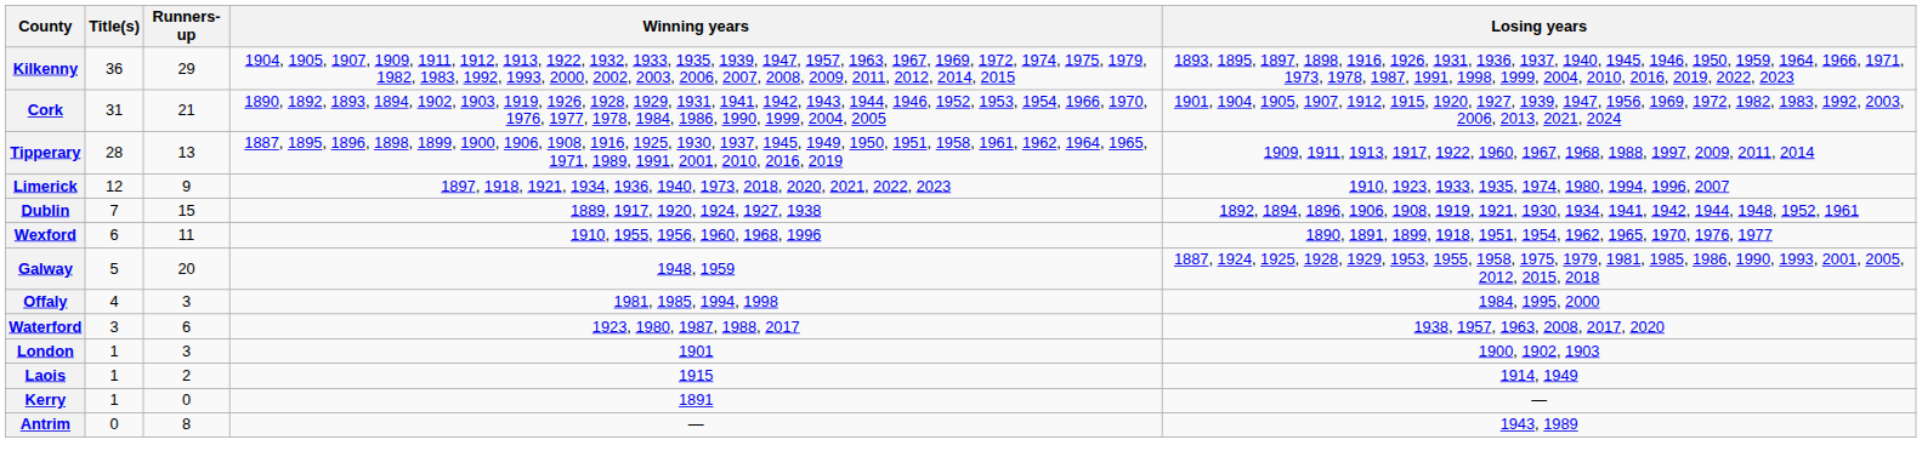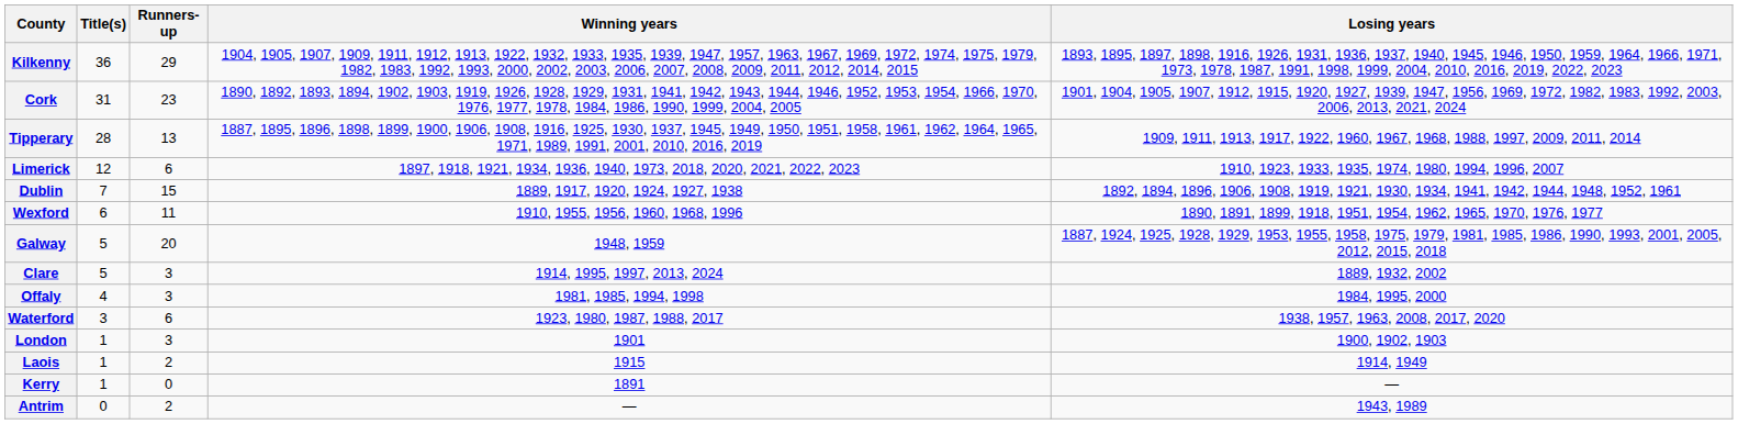 <table class="wikitable plainrowheaders sortable" style="text-align:center">
 <tr>
 <th>County</th>
 <th scope="col">Title(s)</th>
 <th scope="col">Runners-up</th>
 <th class="unsortable" scope="col">Winning years</th>
 <th class="unsortable" scope="col">Losing years</th>
 </tr>
 <tr>
 <th scope="row"> <a href='#'>Kilkenny</a></th>
 <td>36</td>
 <td>29</td>
 <td><a href='#'>1904</a>, <a href='#'>1905</a>, <a href='#'>1907</a>, <a href='#'>1909</a>, <a href='#'>1911</a>, <a href='#'>1912</a>, <a href='#'>1913</a>, <a href='#'>1922</a>, <a href='#'>1932</a>, <a href='#'>1933</a>, <a href='#'>1935</a>, <a href='#'>1939</a>, <a href='#'>1947</a>, <a href='#'>1957</a>, <a href='#'>1963</a>, <a href='#'>1967</a>, <a href='#'>1969</a>, <a href='#'>1972</a>, <a href='#'>1974</a>, <a href='#'>1975</a>, <a href='#'>1979</a>, <a href='#'>1982</a>, <a href='#'>1983</a>, <a href='#'>1992</a>, <a href='#'>1993</a>, <a href='#'>2000</a>, <a href='#'>2002</a>, <a href='#'>2003</a>, <a href='#'>2006</a>, <a href='#'>2007</a>, <a href='#'>2008</a>, <a href='#'>2009</a>, <a href='#'>2011</a>, <a href='#'>2012</a>, <a href='#'>2014</a>, <a href='#'>2015</a></td>
 <td><a href='#'>1893</a>, <a href='#'>1895</a>, <a href='#'>1897</a>, <a href='#'>1898</a>, <a href='#'>1916</a>, <a href='#'>1926</a>, <a href='#'>1931</a>, <a href='#'>1936</a>, <a href='#'>1937</a>, <a href='#'>1940</a>, <a href='#'>1945</a>, <a href='#'>1946</a>, <a href='#'>1950</a>, <a href='#'>1959</a>, <a href='#'>1964</a>, <a href='#'>1966</a>, <a href='#'>1971</a>, <a href='#'>1973</a>, <a href='#'>1978</a>, <a href='#'>1987</a>, <a href='#'>1991</a>, <a href='#'>1998</a>, <a href='#'>1999</a>, <a href='#'>2004</a>, <a href='#'>2010</a>, <a href='#'>2016</a>, <a href='#'>2019</a>, <a href='#'>2022</a>, <a href='#'>2023</a></td>
 </tr>
 <tr>
 <th scope="row"> <a href='#'>Cork</a></th>
 <td>31</td>
-<td>21</td>
+<td>23</td>
 <td><a href='#'>1890</a>, <a href='#'>1892</a>, <a href='#'>1893</a>, <a href='#'>1894</a>, <a href='#'>1902</a>, <a href='#'>1903</a>, <a href='#'>1919</a>, <a href='#'>1926</a>, <a href='#'>1928</a>, <a href='#'>1929</a>, <a href='#'>1931</a>, <a href='#'>1941</a>, <a href='#'>1942</a>, <a href='#'>1943</a>, <a href='#'>1944</a>, <a href='#'>1946</a>, <a href='#'>1952</a>, <a href='#'>1953</a>, <a href='#'>1954</a>, <a href='#'>1966</a>, <a href='#'>1970</a>, <a href='#'>1976</a>, <a href='#'>1977</a>, <a href='#'>1978</a>, <a href='#'>1984</a>, <a href='#'>1986</a>, <a href='#'>1990</a>, <a href='#'>1999</a>, <a href='#'>2004</a>, <a href='#'>2005</a></td>
 <td><a href='#'>1901</a>, <a href='#'>1904</a>, <a href='#'>1905</a>, <a href='#'>1907</a>, <a href='#'>1912</a>, <a href='#'>1915</a>, <a href='#'>1920</a>, <a href='#'>1927</a>, <a href='#'>1939</a>, <a href='#'>1947</a>, <a href='#'>1956</a>, <a href='#'>1969</a>, <a href='#'>1972</a>, <a href='#'>1982</a>, <a href='#'>1983</a>, <a href='#'>1992</a>, <a href='#'>2003</a>, <a href='#'>2006</a>, <a href='#'>2013</a>, <a href='#'>2021</a>, <a href='#'>2024</a></td>
 </tr>
 <tr>
 <th scope="row"> <a href='#'>Tipperary</a></th>
 <td>28</td>
 <td>13</td>
 <td><a href='#'>1887</a>, <a href='#'>1895</a>, <a href='#'>1896</a>, <a href='#'>1898</a>, <a href='#'>1899</a>, <a href='#'>1900</a>, <a href='#'>1906</a>, <a href='#'>1908</a>, <a href='#'>1916</a>, <a href='#'>1925</a>, <a href='#'>1930</a>, <a href='#'>1937</a>, <a href='#'>1945</a>, <a href='#'>1949</a>, <a href='#'>1950</a>, <a href='#'>1951</a>, <a href='#'>1958</a>, <a href='#'>1961</a>, <a href='#'>1962</a>, <a href='#'>1964</a>, <a href='#'>1965</a>, <a href='#'>1971</a>, <a href='#'>1989</a>, <a href='#'>1991</a>, <a href='#'>2001</a>, <a href='#'>2010</a>, <a href='#'>2016</a>, <a href='#'>2019</a></td>
 <td><a href='#'>1909</a>, <a href='#'>1911</a>, <a href='#'>1913</a>, <a href='#'>1917</a>, <a href='#'>1922</a>, <a href='#'>1960</a>, <a href='#'>1967</a>, <a href='#'>1968</a>, <a href='#'>1988</a>, <a href='#'>1997</a>, <a href='#'>2009</a>, <a href='#'>2011</a>, <a href='#'>2014</a></td>
 </tr>
 <tr>
 <th scope="row"> <a href='#'>Limerick</a></th>
 <td>12</td>
-<td>9</td>
+<td>6</td>
 <td><a href='#'>1897</a>, <a href='#'>1918</a>, <a href='#'>1921</a>, <a href='#'>1934</a>, <a href='#'>1936</a>, <a href='#'>1940</a>, <a href='#'>1973</a>, <a href='#'>2018</a>, <a href='#'>2020</a>, <a href='#'>2021</a>, <a href='#'>2022</a>, <a href='#'>2023</a></td>
 <td><a href='#'>1910</a>, <a href='#'>1923</a>, <a href='#'>1933</a>, <a href='#'>1935</a>, <a href='#'>1974</a>, <a href='#'>1980</a>, <a href='#'>1994</a>, <a href='#'>1996</a>, <a href='#'>2007</a></td>
 </tr>
 <tr>
 <th scope="row"> <a href='#'>Dublin</a></th>
 <td>7</td>
 <td>15</td>
 <td><a href='#'>1889</a>, <a href='#'>1917</a>, <a href='#'>1920</a>, <a href='#'>1924</a>, <a href='#'>1927</a>, <a href='#'>1938</a></td>
 <td><a href='#'>1892</a>, <a href='#'>1894</a>, <a href='#'>1896</a>, <a href='#'>1906</a>, <a href='#'>1908</a>, <a href='#'>1919</a>, <a href='#'>1921</a>, <a href='#'>1930</a>, <a href='#'>1934</a>, <a href='#'>1941</a>, <a href='#'>1942</a>, <a href='#'>1944</a>, <a href='#'>1948</a>, <a href='#'>1952</a>, <a href='#'>1961</a></td>
 </tr>
 <tr>
 <th scope="row"> <a href='#'>Wexford</a></th>
 <td>6</td>
 <td>11</td>
 <td><a href='#'>1910</a>, <a href='#'>1955</a>, <a href='#'>1956</a>, <a href='#'>1960</a>, <a href='#'>1968</a>, <a href='#'>1996</a></td>
 <td><a href='#'>1890</a>, <a href='#'>1891</a>, <a href='#'>1899</a>, <a href='#'>1918</a>, <a href='#'>1951</a>, <a href='#'>1954</a>, <a href='#'>1962</a>, <a href='#'>1965</a>, <a href='#'>1970</a>, <a href='#'>1976</a>, <a href='#'>1977</a></td>
 </tr>
 <tr>
 <th scope="row"> <a href='#'>Galway</a></th>
 <td>5</td>
 <td>20</td>
 <td><a href='#'>1948</a>, <a href='#'>1959</a></td>
 <td><a href='#'>1887</a>, <a href='#'>1924</a>, <a href='#'>1925</a>, <a href='#'>1928</a>, <a href='#'>1929</a>, <a href='#'>1953</a>, <a href='#'>1955</a>, <a href='#'>1958</a>, <a href='#'>1975</a>, <a href='#'>1979</a>, <a href='#'>1981</a>, <a href='#'>1985</a>, <a href='#'>1986</a>, <a href='#'>1990</a>, <a href='#'>1993</a>, <a href='#'>2001</a>, <a href='#'>2005</a>, <a href='#'>2012</a>, <a href='#'>2015</a>, <a href='#'>2018</a></td>
+</tr>
+<tr>
+<th scope="row"> <a href='#'>Clare</a></th>
+<td>5</td>
+<td>3</td>
+<td><a href='#'>1914</a>, <a href='#'>1995</a>, <a href='#'>1997</a>, <a href='#'>2013</a>, <a href='#'>2024</a></td>
+<td><a href='#'>1889</a>, <a href='#'>1932</a>, <a href='#'>2002</a></td>
 </tr>
 <tr>
 <th scope="row"> <a href='#'>Offaly</a></th>
 <td>4</td>
 <td>3</td>
 <td><a href='#'>1981</a>, <a href='#'>1985</a>, <a href='#'>1994</a>, <a href='#'>1998</a></td>
 <td><a href='#'>1984</a>, <a href='#'>1995</a>, <a href='#'>2000</a></td>
 </tr>
 <tr>
 <th scope="row"> <a href='#'>Waterford</a></th>
 <td>3</td>
 <td>6</td>
 <td><a href='#'>1923</a>, <a href='#'>1980</a>, <a href='#'>1987</a>, <a href='#'>1988</a>, <a href='#'>2017</a></td>
 <td><a href='#'>1938</a>, <a href='#'>1957</a>, <a href='#'>1963</a>, <a href='#'>2008</a>, <a href='#'>2017</a>, <a href='#'>2020</a></td>
 </tr>
 <tr>
 <th scope="row"> <a href='#'>London</a></th>
 <td>1</td>
 <td>3</td>
 <td><a href='#'>1901</a></td>
 <td><a href='#'>1900</a>, <a href='#'>1902</a>, <a href='#'>1903</a></td>
 </tr>
 <tr>
 <th scope="row"> <a href='#'>Laois</a></th>
 <td>1</td>
 <td>2</td>
 <td><a href='#'>1915</a></td>
 <td><a href='#'>1914</a>, <a href='#'>1949</a></td>
 </tr>
 <tr>
 <th scope="row"> <a href='#'>Kerry</a></th>
 <td>1</td>
 <td>0</td>
 <td><a href='#'>1891</a></td>
 <td>—</td>
 </tr>
 <tr>
 <th scope="row"> <a href='#'>Antrim</a></th>
 <td>0</td>
-<td>8</td>
+<td>2</td>
 <td>—</td>
 <td><a href='#'>1943</a>, <a href='#'>1989</a></td>
 </tr>
 </table>
